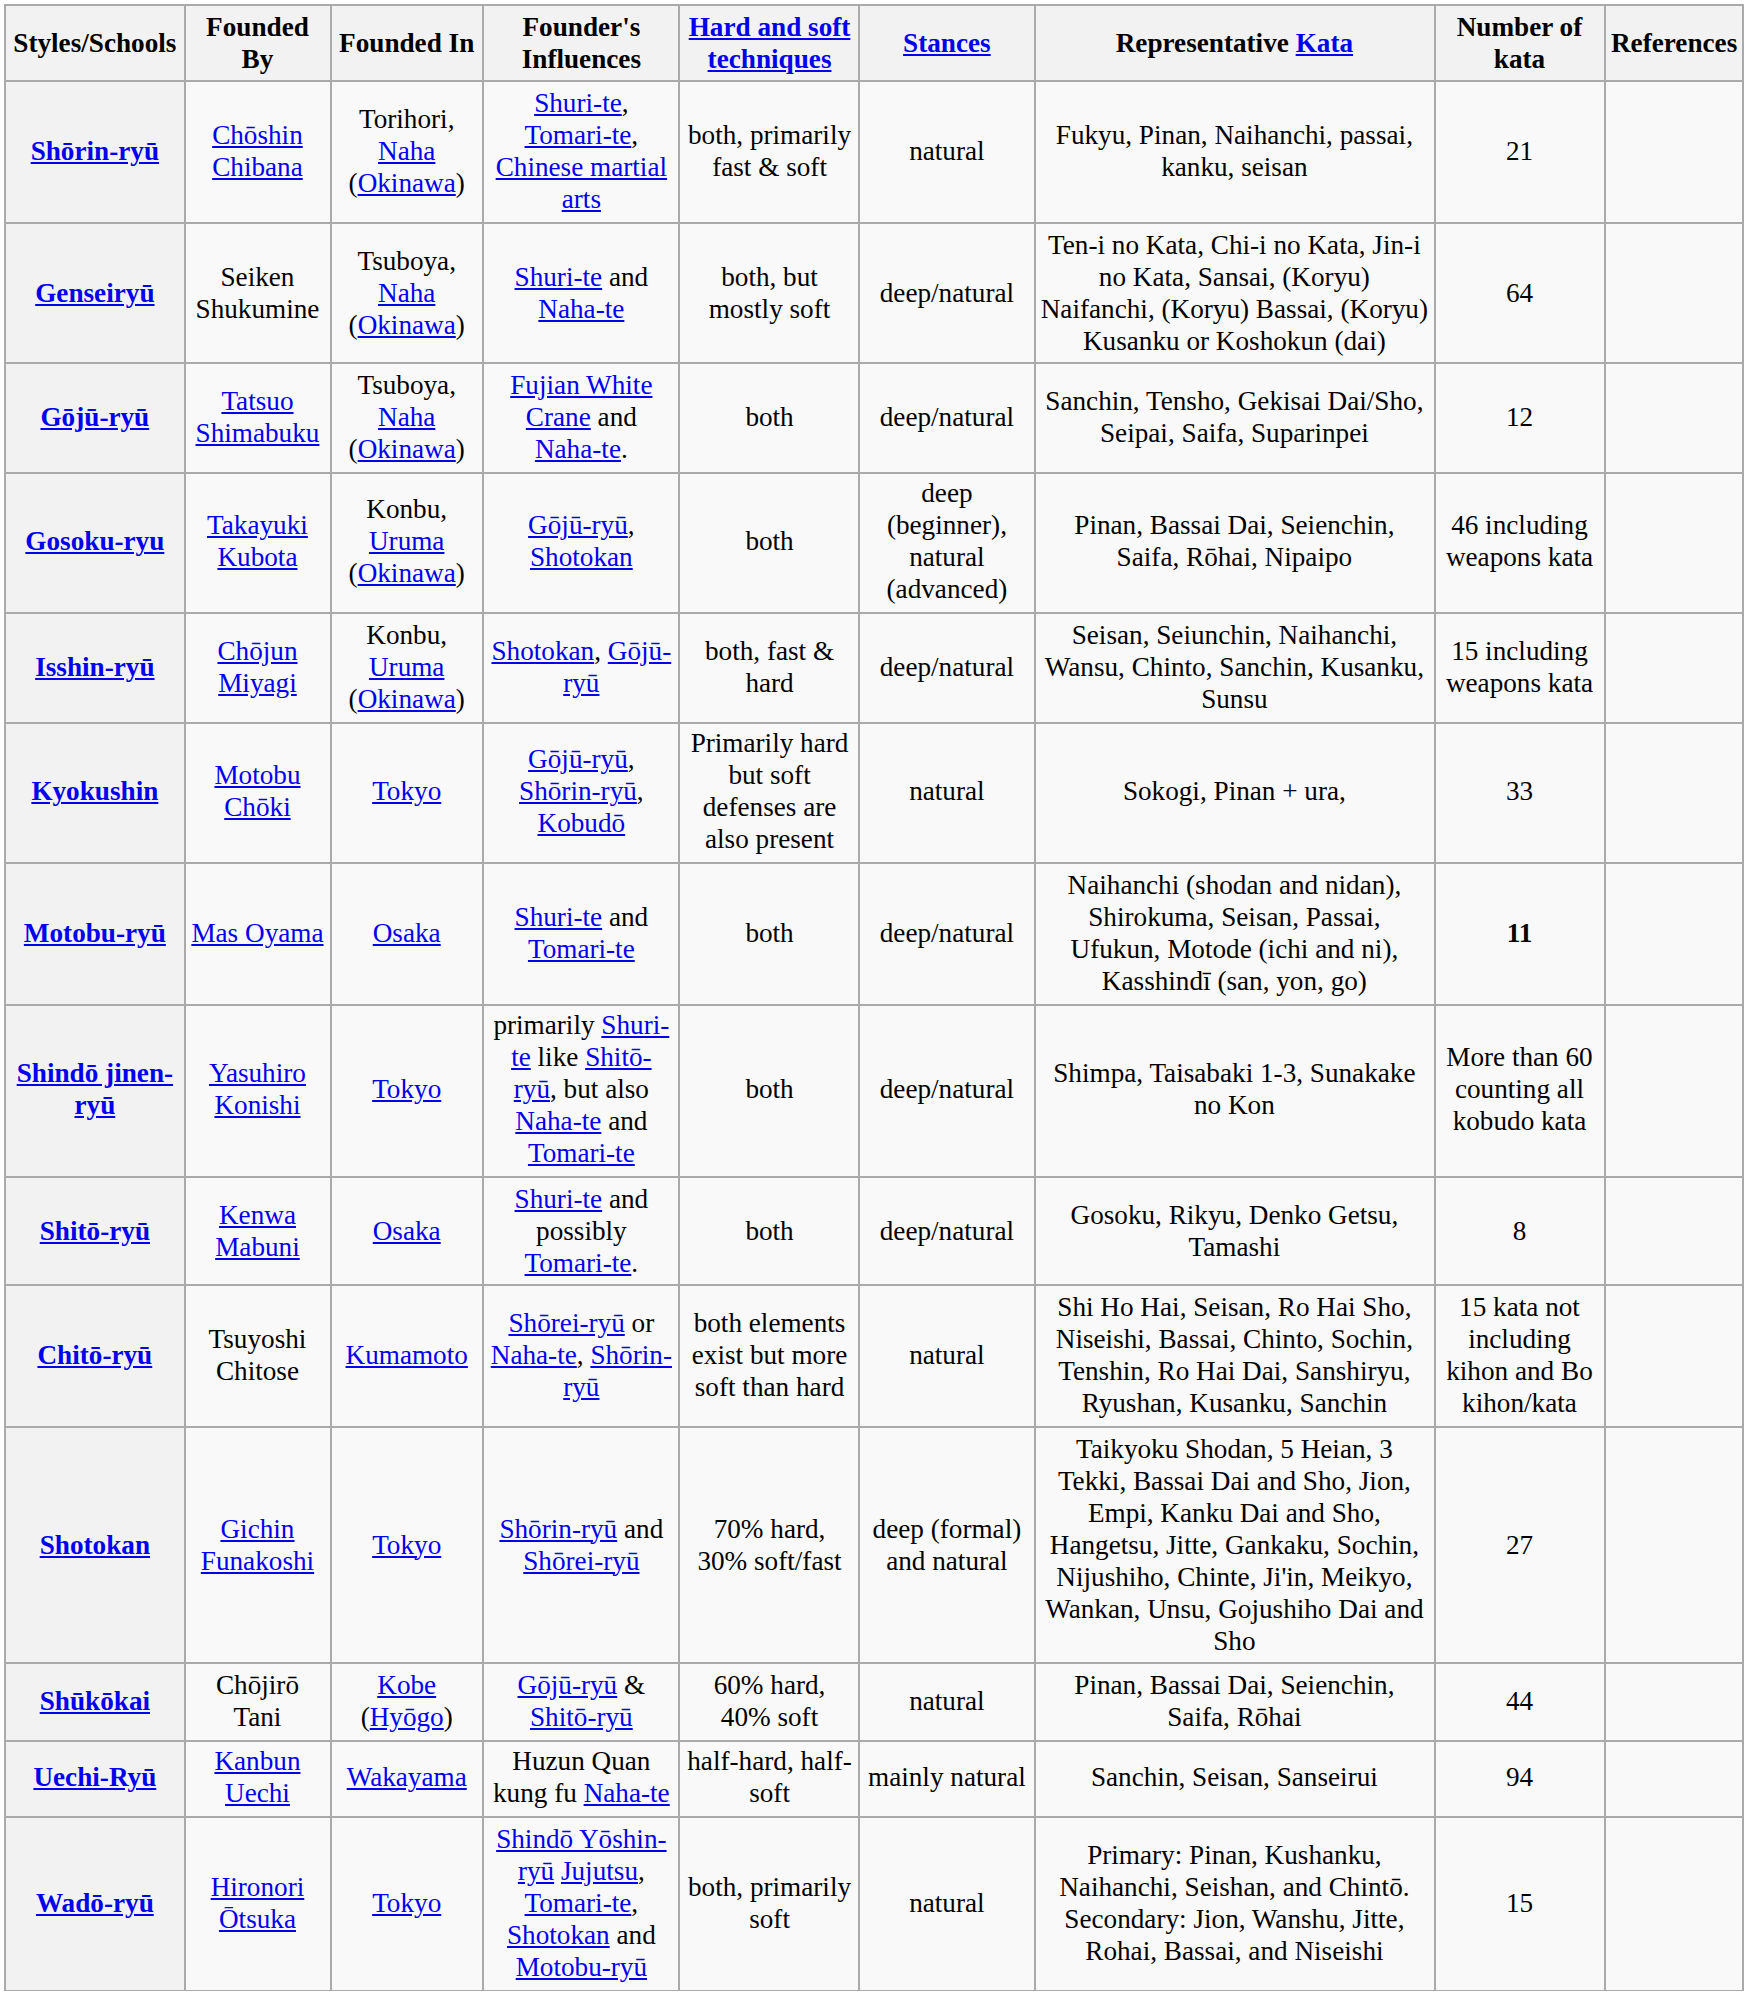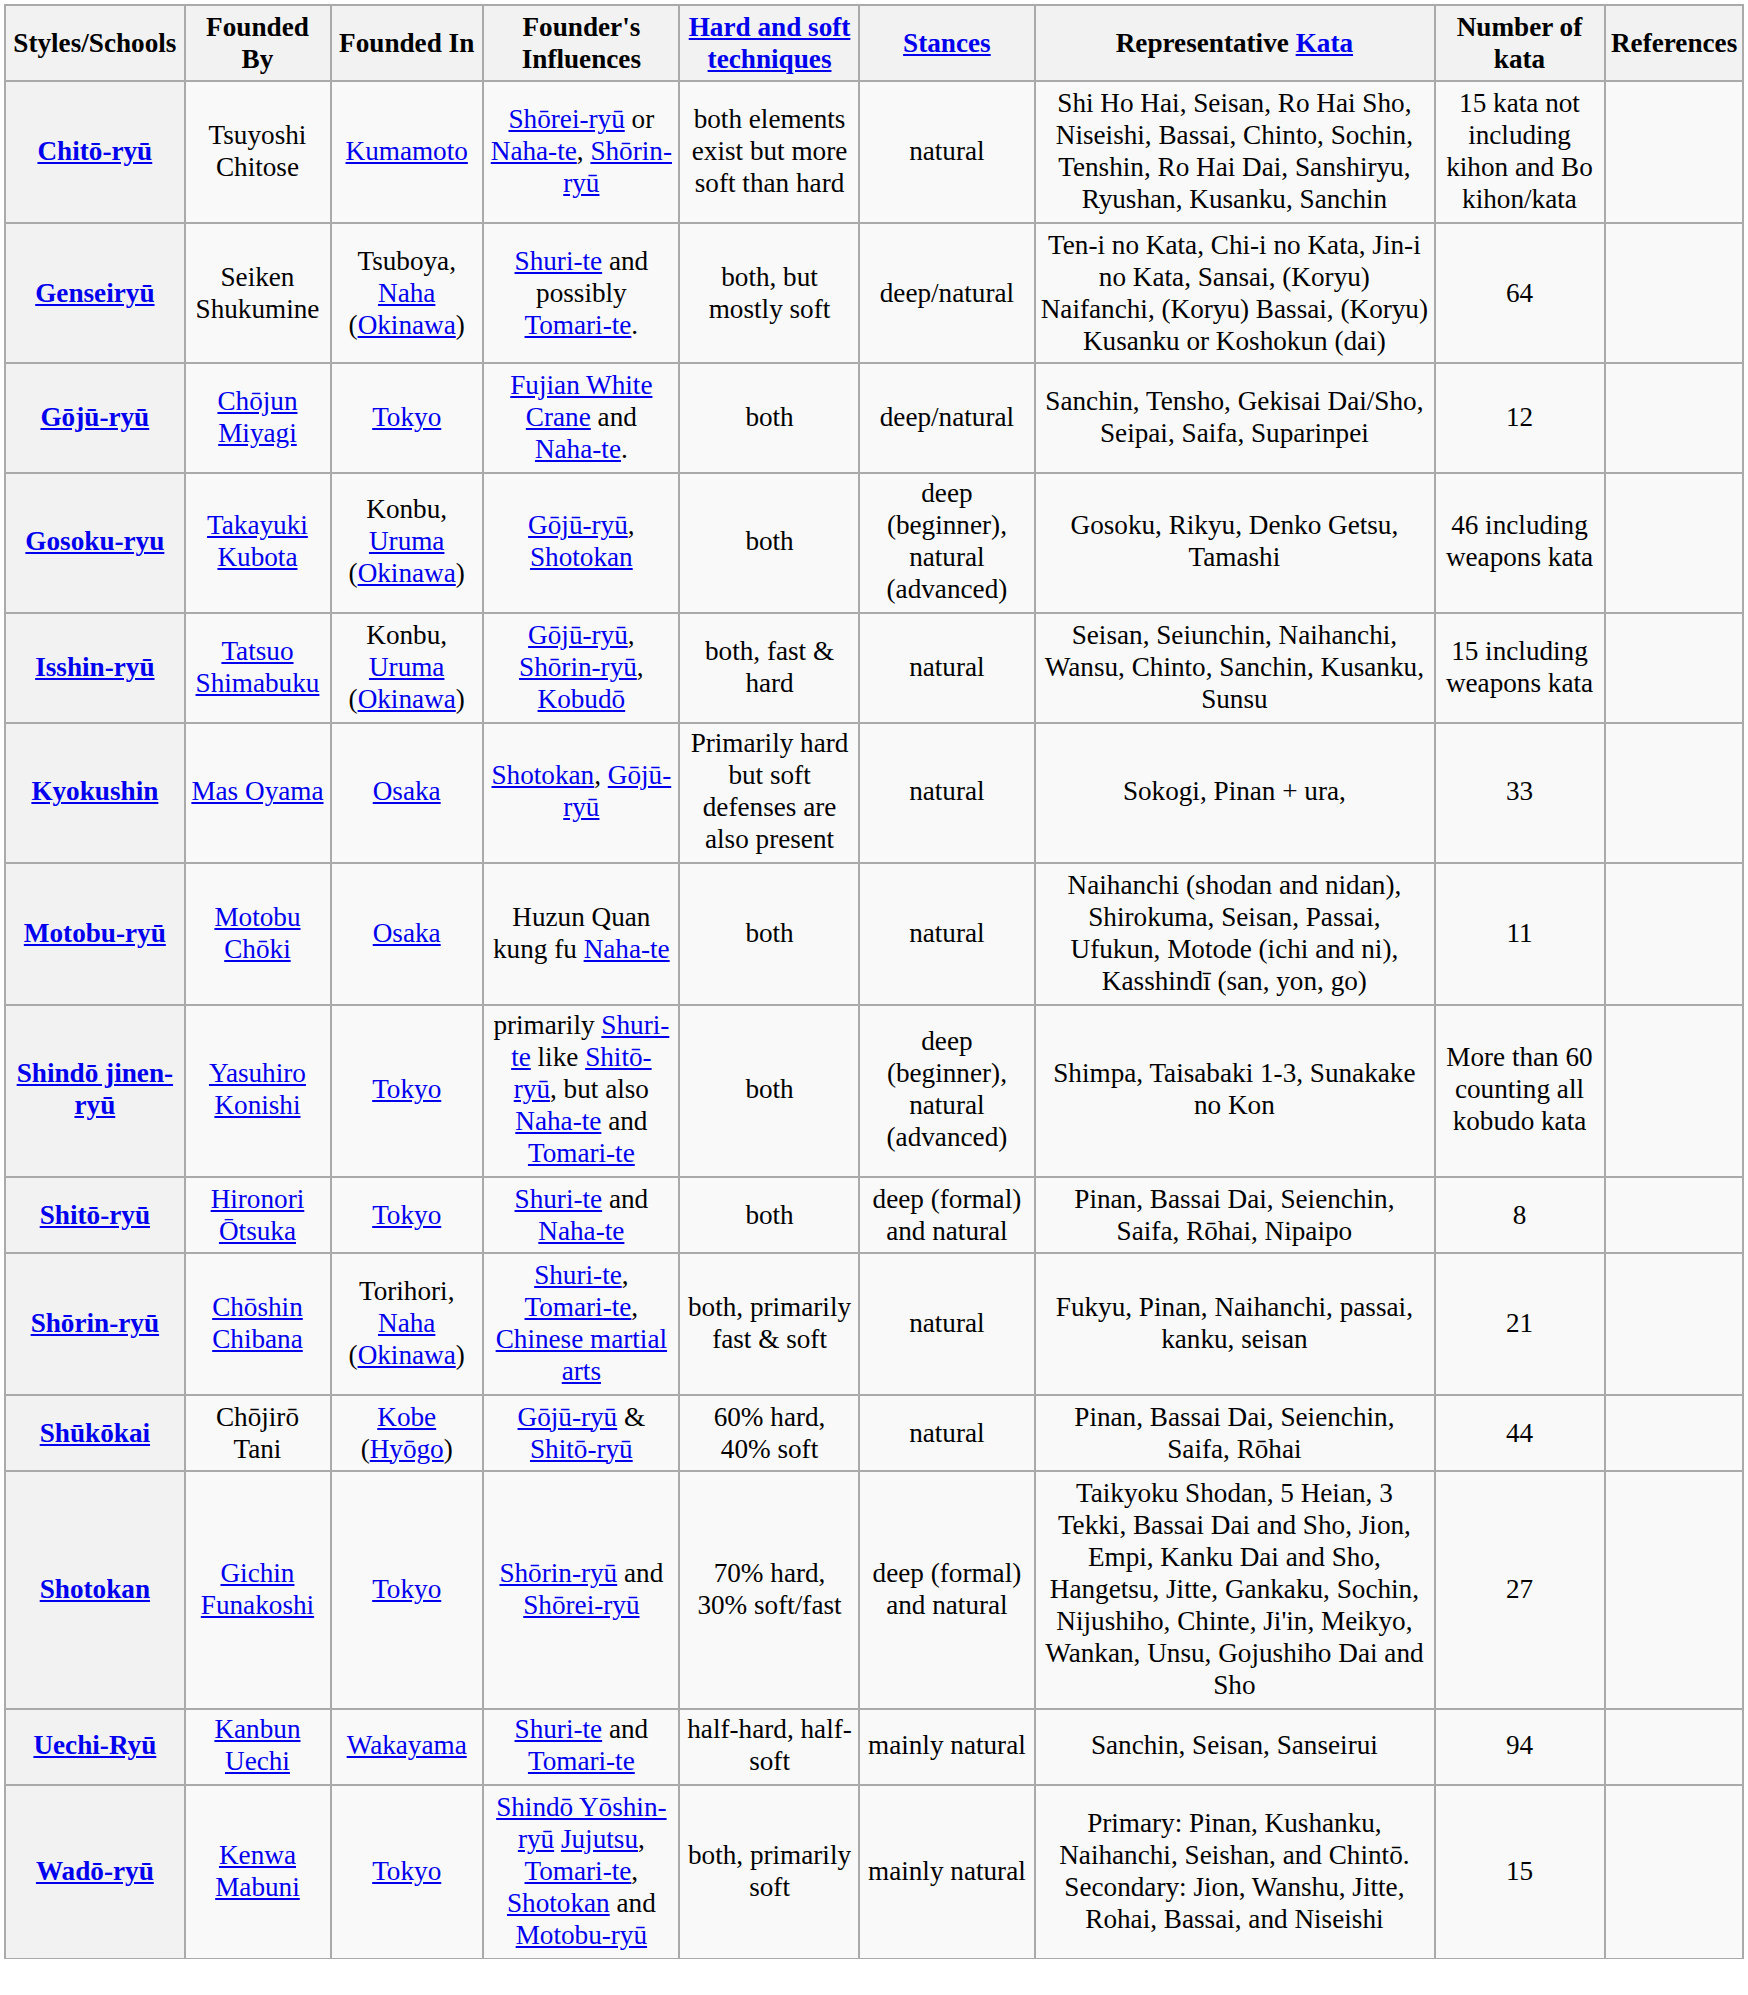 <table class="wikitable" style="font-size: 85%; text-align: center;">
 <tr>
 <th>Styles/Schools</th>
 <th>Founded By</th>
 <th>Founded In</th>
 <th>Founder's Influences</th>
 <th><a href='#'>Hard and soft techniques</a></th>
 <th><a href='#'>Stances</a></th>
 <th>Representative <a href='#'>Kata</a></th>
 <th>Number of kata</th>
 <th>References</th>
 </tr>
 <tr>
-<th><a href='#'>Shōrin-ryū</a></th>
-<td><a href='#'>Chōshin Chibana</a></td>
-<td>Torihori, <a href='#'>Naha</a> (<a href='#'>Okinawa</a>)</td>
-<td><a href='#'>Shuri-te</a>, <a href='#'>Tomari-te</a>, <a href='#'>Chinese martial arts</a></td>
-<td>both, primarily fast & soft</td>
+<th><a href='#'>Chitō-ryū</a></th>
+<td>Tsuyoshi Chitose</td>
+<td><a href='#'>Kumamoto</a></td>
+<td><a href='#'>Shōrei-ryū</a> or <a href='#'>Naha-te</a>, <a href='#'>Shōrin-ryū</a></td>
+<td>both elements exist but more soft than hard</td>
 <td>natural</td>
-<td>Fukyu, Pinan, Naihanchi, passai, kanku, seisan</td>
-<td>21 </td>
+<td>Shi Ho Hai, Seisan, Ro Hai Sho, Niseishi, Bassai, Chinto, Sochin, Tenshin, Ro Hai Dai, Sanshiryu, Ryushan, Kusanku, Sanchin</td>
+<td>15 kata not including kihon and Bo kihon/kata</td>
 <td></td>
 </tr>
 <tr>
 <th><a href='#'>Genseiryū</a></th>
 <td>Seiken Shukumine</td>
 <td>Tsuboya, <a href='#'>Naha</a> (<a href='#'>Okinawa</a>)</td>
-<td><a href='#'>Shuri-te</a> and <a href='#'>Naha-te</a></td>
+<td><a href='#'>Shuri-te</a> and possibly <a href='#'>Tomari-te</a>.</td>
 <td>both, but mostly soft</td>
 <td>deep/natural</td>
 <td>Ten-i no Kata, Chi-i no Kata, Jin-i no Kata, Sansai, (Koryu) Naifanchi, (Koryu) Bassai, (Koryu) Kusanku or Koshokun (dai)</td>
 <td>64</td>
 <td></td>
 </tr>
 <tr>
 <th><a href='#'>Gōjū-ryū</a></th>
-<td><a href='#'>Tatsuo Shimabuku</a></td>
-<td>Tsuboya, <a href='#'>Naha</a> (<a href='#'>Okinawa</a>)</td>
+<td><a href='#'>Chōjun Miyagi</a></td>
+<td><a href='#'>Tokyo</a></td>
 <td><a href='#'>Fujian White Crane</a> and <a href='#'>Naha-te</a>.</td>
 <td>both</td>
 <td>deep/natural</td>
 <td>Sanchin, Tensho, Gekisai Dai/Sho, Seipai, Saifa, Suparinpei</td>
 <td>12</td>
 <td></td>
 </tr>
 <tr>
 <th><a href='#'>Gosoku-ryu</a></th>
 <td><a href='#'>Takayuki Kubota</a></td>
 <td>Konbu, <a href='#'>Uruma</a> (<a href='#'>Okinawa</a>)</td>
 <td><a href='#'>Gōjū-ryū</a>, <a href='#'>Shotokan</a></td>
 <td>both</td>
 <td>deep (beginner), natural (advanced)</td>
-<td>Pinan, Bassai Dai, Seienchin, Saifa, Rōhai, Nipaipo</td>
+<td>Gosoku, Rikyu, Denko Getsu, Tamashi</td>
 <td>46 including weapons kata</td>
 <td></td>
 </tr>
 <tr>
 <th><a href='#'>Isshin-ryū</a></th>
-<td><a href='#'>Chōjun Miyagi</a></td>
+<td><a href='#'>Tatsuo Shimabuku</a></td>
 <td>Konbu, <a href='#'>Uruma</a> (<a href='#'>Okinawa</a>)</td>
-<td><a href='#'>Shotokan</a>, <a href='#'>Gōjū-ryū</a></td>
+<td><a href='#'>Gōjū-ryū</a>, <a href='#'>Shōrin-ryū</a>, <a href='#'>Kobudō</a></td>
 <td>both, fast & hard</td>
-<td>deep/natural</td>
+<td>natural</td>
 <td>Seisan, Seiunchin, Naihanchi, Wansu, Chinto, Sanchin, Kusanku, Sunsu</td>
 <td>15 including weapons kata</td>
 <td></td>
 </tr>
 <tr>
 <th><a href='#'>Kyokushin</a></th>
-<td><a href='#'>Motobu Chōki</a></td>
-<td><a href='#'>Tokyo</a></td>
-<td><a href='#'>Gōjū-ryū</a>, <a href='#'>Shōrin-ryū</a>, <a href='#'>Kobudō</a></td>
+<td><a href='#'>Mas Oyama</a></td>
+<td><a href='#'>Osaka</a></td>
+<td><a href='#'>Shotokan</a>, <a href='#'>Gōjū-ryū</a></td>
 <td>Primarily hard but soft defenses are also present</td>
 <td>natural</td>
 <td>Sokogi, Pinan + ura,</td>
 <td>33</td>
 <td></td>
 </tr>
 <tr>
 <th><a href='#'>Motobu-ryū</a></th>
-<td><a href='#'>Mas Oyama</a></td>
+<td><a href='#'>Motobu Chōki</a></td>
 <td><a href='#'>Osaka</a></td>
-<td><a href='#'>Shuri-te</a> and <a href='#'>Tomari-te</a></td>
+<td>Huzun Quan kung fu <a href='#'>Naha-te</a></td>
 <td>both</td>
-<td>deep/natural</td>
+<td>natural</td>
 <td>Naihanchi (shodan and nidan), Shirokuma, Seisan, Passai, Ufukun, Motode (ichi and ni), Kasshindī (san, yon, go)</td>
-<td><strong>11</strong></td>
+<td>11</td>
 <td></td>
 </tr>
 <tr>
 <th><a href='#'>Shindō jinen-ryū</a></th>
 <td><a href='#'>Yasuhiro Konishi</a></td>
 <td><a href='#'>Tokyo</a></td>
 <td>primarily <a href='#'>Shuri-te</a> like <a href='#'>Shitō-ryū</a>, but also <a href='#'>Naha-te</a> and <a href='#'>Tomari-te</a></td>
 <td>both</td>
-<td>deep/natural</td>
+<td>deep (beginner), natural (advanced)</td>
 <td>Shimpa, Taisabaki 1-3, Sunakake no Kon</td>
 <td>More than 60 counting all kobudo kata</td>
 <td></td>
 </tr>
 <tr>
 <th><a href='#'>Shitō-ryū</a></th>
-<td><a href='#'>Kenwa Mabuni</a></td>
-<td><a href='#'>Osaka</a></td>
-<td><a href='#'>Shuri-te</a> and possibly <a href='#'>Tomari-te</a>.</td>
+<td><a href='#'>Hironori Ōtsuka</a></td>
+<td><a href='#'>Tokyo</a></td>
+<td><a href='#'>Shuri-te</a> and <a href='#'>Naha-te</a></td>
 <td>both</td>
-<td>deep/natural</td>
-<td>Gosoku, Rikyu, Denko Getsu, Tamashi</td>
+<td>deep (formal) and natural</td>
+<td>Pinan, Bassai Dai, Seienchin, Saifa, Rōhai, Nipaipo</td>
 <td>8</td>
 <td></td>
 </tr>
 <tr>
-<th><a href='#'>Chitō-ryū</a></th>
-<td>Tsuyoshi Chitose</td>
-<td><a href='#'>Kumamoto</a></td>
-<td><a href='#'>Shōrei-ryū</a> or <a href='#'>Naha-te</a>, <a href='#'>Shōrin-ryū</a></td>
-<td>both elements exist but more soft than hard</td>
+<th><a href='#'>Shōrin-ryū</a></th>
+<td><a href='#'>Chōshin Chibana</a></td>
+<td>Torihori, <a href='#'>Naha</a> (<a href='#'>Okinawa</a>)</td>
+<td><a href='#'>Shuri-te</a>, <a href='#'>Tomari-te</a>, <a href='#'>Chinese martial arts</a></td>
+<td>both, primarily fast & soft</td>
 <td>natural</td>
-<td>Shi Ho Hai, Seisan, Ro Hai Sho, Niseishi, Bassai, Chinto, Sochin, Tenshin, Ro Hai Dai, Sanshiryu, Ryushan, Kusanku, Sanchin</td>
-<td>15 kata not including kihon and Bo kihon/kata</td>
+<td>Fukyu, Pinan, Naihanchi, passai, kanku, seisan</td>
+<td>21 </td>
+<td></td>
+</tr>
+<tr>
+<th><a href='#'>Shūkōkai</a></th>
+<td>Chōjirō Tani</td>
+<td><a href='#'>Kobe</a>  (<a href='#'>Hyōgo</a>)</td>
+<td><a href='#'>Gōjū-ryū</a> & <a href='#'>Shitō-ryū</a></td>
+<td>60% hard, 40% soft</td>
+<td>natural</td>
+<td>Pinan, Bassai Dai, Seienchin, Saifa, Rōhai</td>
+<td>44</td>
 <td></td>
 </tr>
 <tr>
 <th><a href='#'>Shotokan</a></th>
 <td><a href='#'>Gichin Funakoshi</a></td>
 <td><a href='#'>Tokyo</a></td>
 <td><a href='#'>Shōrin-ryū</a> and <a href='#'>Shōrei-ryū</a></td>
 <td>70% hard, 30% soft/fast</td>
 <td>deep (formal) and natural</td>
 <td>Taikyoku Shodan, 5 Heian, 3 Tekki, Bassai Dai and Sho, Jion, Empi, Kanku Dai and Sho, Hangetsu, Jitte, Gankaku, Sochin, Nijushiho, Chinte, Ji'in, Meikyo, Wankan, Unsu, Gojushiho Dai and Sho</td>
 <td>27</td>
 <td></td>
 </tr>
 <tr>
-<th><a href='#'>Shūkōkai</a></th>
-<td>Chōjirō Tani</td>
-<td><a href='#'>Kobe</a>  (<a href='#'>Hyōgo</a>)</td>
-<td><a href='#'>Gōjū-ryū</a> & <a href='#'>Shitō-ryū</a></td>
-<td>60% hard, 40% soft</td>
-<td>natural</td>
-<td>Pinan, Bassai Dai, Seienchin, Saifa, Rōhai</td>
-<td>44</td>
-<td></td>
-</tr>
-<tr>
 <th><a href='#'>Uechi-Ryū</a></th>
 <td><a href='#'>Kanbun Uechi</a></td>
 <td><a href='#'>Wakayama</a></td>
-<td>Huzun Quan kung fu <a href='#'>Naha-te</a></td>
+<td><a href='#'>Shuri-te</a> and <a href='#'>Tomari-te</a></td>
 <td>half-hard, half-soft</td>
 <td>mainly natural</td>
 <td>Sanchin, Seisan, Sanseirui</td>
 <td>94</td>
 <td></td>
 </tr>
 <tr>
 <th><a href='#'>Wadō-ryū</a></th>
-<td><a href='#'>Hironori Ōtsuka</a></td>
+<td><a href='#'>Kenwa Mabuni</a></td>
 <td><a href='#'>Tokyo</a></td>
 <td><a href='#'>Shindō Yōshin-ryū</a> <a href='#'>Jujutsu</a>, <a href='#'>Tomari-te</a>, <a href='#'>Shotokan</a> and <a href='#'>Motobu-ryū</a></td>
 <td>both, primarily soft</td>
-<td>natural</td>
+<td>mainly natural</td>
 <td>Primary: Pinan, Kushanku, Naihanchi,  Seishan, and Chintō. Secondary: Jion, Wanshu, Jitte, Rohai, Bassai, and Niseishi</td>
 <td>15</td>
 <td></td>
 </tr>
 </table>
